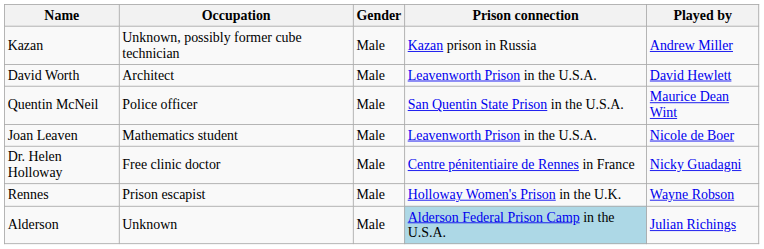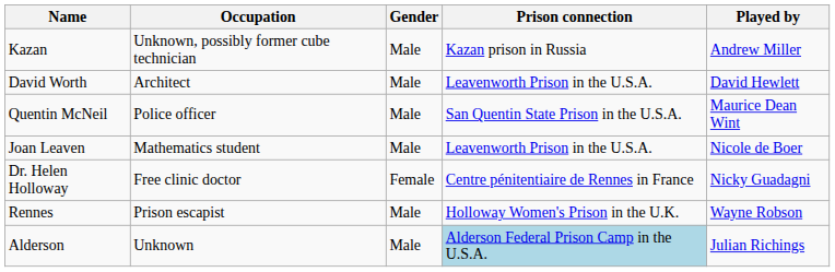 <table class="wikitable">
 <tr>
 <th>Name</th>
 <th>Occupation</th>
 <th>Gender</th>
 <th>Prison connection</th>
 <th>Played by</th>
 </tr>
 <tr>
 <td>Kazan</td>
 <td>Unknown, possibly former cube technician</td>
 <td>Male</td>
 <td><a href='#'>Kazan</a> prison in Russia</td>
 <td><a href='#'>Andrew Miller</a></td>
 </tr>
 <tr>
 <td>David Worth</td>
 <td>Architect</td>
 <td>Male</td>
 <td><a href='#'>Leavenworth Prison</a> in the U.S.A.</td>
 <td><a href='#'>David Hewlett</a></td>
 </tr>
 <tr>
 <td>Quentin McNeil</td>
 <td>Police officer</td>
 <td>Male</td>
 <td><a href='#'>San Quentin State Prison</a> in the U.S.A.</td>
 <td><a href='#'>Maurice Dean Wint</a></td>
 </tr>
 <tr>
 <td>Joan Leaven</td>
 <td>Mathematics student</td>
 <td>Male</td>
 <td><a href='#'>Leavenworth Prison</a> in the U.S.A.</td>
 <td><a href='#'>Nicole de Boer</a></td>
 </tr>
 <tr>
 <td>Dr. Helen Holloway</td>
 <td>Free clinic doctor</td>
-<td>Male</td>
+<td>Female</td>
 <td><a href='#'>Centre pénitentiaire de Rennes</a> in France</td>
 <td><a href='#'>Nicky Guadagni</a></td>
 </tr>
 <tr>
 <td>Rennes</td>
 <td>Prison escapist</td>
 <td>Male</td>
 <td><a href='#'>Holloway Women's Prison</a> in the U.K.</td>
 <td><a href='#'>Wayne Robson</a></td>
 </tr>
 <tr>
 <td>Alderson</td>
 <td>Unknown</td>
 <td>Male</td>
 <td style="background: lightblue;"><a href='#'>Alderson Federal Prison Camp</a> in the U.S.A.</td>
 <td><a href='#'>Julian Richings</a></td>
 </tr>
 </table>
